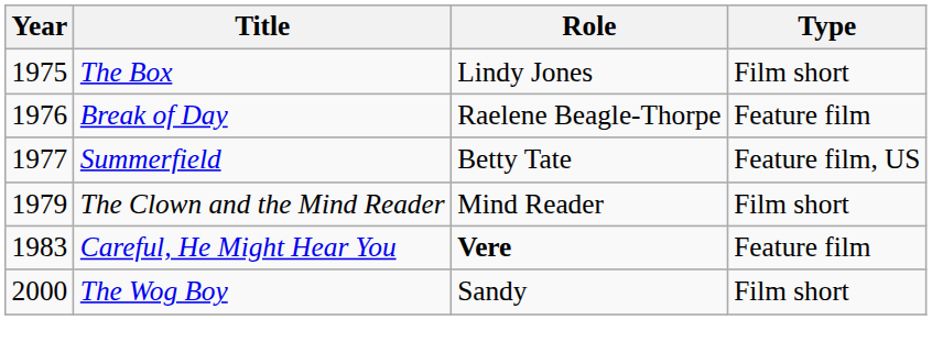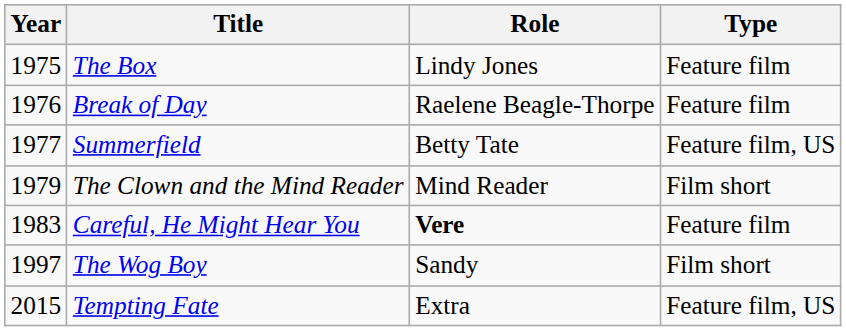 <table class="wikitable">
 <tr>
 <th>Year</th>
 <th>Title</th>
 <th>Role</th>
 <th>Type</th>
 </tr>
 <tr>
 <td>1975</td>
 <td><em><a href='#'>The Box</a></em></td>
 <td>Lindy Jones</td>
-<td>Film short</td>
+<td>Feature film</td>
 </tr>
 <tr>
 <td>1976</td>
 <td><em><a href='#'>Break of Day</a></em></td>
 <td>Raelene Beagle-Thorpe</td>
 <td>Feature film</td>
 </tr>
 <tr>
 <td>1977</td>
 <td><em><a href='#'>Summerfield</a></em></td>
 <td>Betty Tate</td>
 <td>Feature film, US</td>
 </tr>
 <tr>
 <td>1979</td>
 <td><em>The Clown and the Mind Reader</em></td>
 <td>Mind Reader</td>
 <td>Film short</td>
 </tr>
 <tr>
 <td>1983</td>
 <td><em><a href='#'>Careful, He Might Hear You</a></em></td>
 <td><strong>Vere</strong></td>
 <td>Feature film</td>
 </tr>
 <tr>
-<td>2000</td>
+<td>1997</td>
 <td><em><a href='#'>The Wog Boy</a></em></td>
 <td>Sandy</td>
 <td>Film short</td>
 </tr>
+<tr>
+<td>2015</td>
+<td><em><a href='#'>Tempting Fate</a></em></td>
+<td>Extra</td>
+<td>Feature film, US</td>
+</tr>
 </table>
